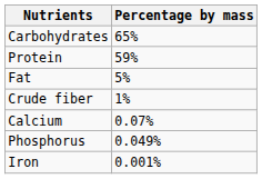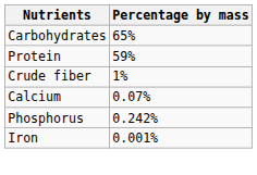 <table class="wikitable">
 <tr>
 <th>Nutrients</th>
 <th>Percentage by mass</th>
 </tr>
 <tr>
 <td>Carbohydrates</td>
 <td>65%</td>
 </tr>
 <tr>
 <td>Protein</td>
 <td>59%</td>
 </tr>
 <tr>
-<td>Fat</td>
-<td>5%</td>
-</tr>
-<tr>
 <td>Crude fiber</td>
 <td>1%</td>
 </tr>
 <tr>
 <td>Calcium</td>
 <td>0.07%</td>
 </tr>
 <tr>
 <td>Phosphorus</td>
-<td>0.049%</td>
+<td>0.242%</td>
 </tr>
 <tr>
 <td>Iron</td>
 <td>0.001%</td>
 </tr>
 </table>
